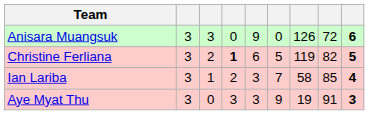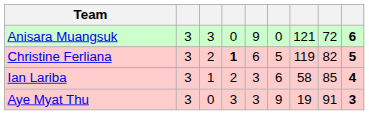 <table class="wikitable" style="text-align:center">
 <tr>
 <th width=200>Team</th>
 <th width=20></th>
 <th width=20></th>
 <th width=20></th>
 <th width=20></th>
 <th width=20></th>
 <th width=20></th>
 <th width=20></th>
 <th width=20></th>
 </tr>
 <tr bgcolor="ccffcc">
 <td style="text-align:left;"> <a href='#'>Anisara Muangsuk</a></td>
 <td>3</td>
 <td>3</td>
 <td>0</td>
 <td>9</td>
 <td>0</td>
-<td>126</td>
+<td>121</td>
 <td>72</td>
 <td><strong>6</strong></td>
 </tr>
 <tr bgcolor="ffcccc">
 <td style="text-align:left;"> <a href='#'>Christine Ferliana</a></td>
 <td>3</td>
 <td>2</td>
 <td><strong>1</strong></td>
 <td>6</td>
 <td>5</td>
 <td>119</td>
 <td>82</td>
 <td><strong>5</strong></td>
 </tr>
 <tr bgcolor="ffcccc">
 <td style="text-align:left;"> <a href='#'>Ian Lariba</a></td>
 <td>3</td>
 <td>1</td>
 <td>2</td>
 <td>3</td>
-<td>7</td>
+<td>6</td>
 <td>58</td>
 <td>85</td>
 <td><strong>4</strong></td>
 </tr>
 <tr bgcolor="ffcccc">
 <td style="text-align:left;"> <a href='#'>Aye Myat Thu</a></td>
 <td>3</td>
 <td>0</td>
 <td>3</td>
 <td>3</td>
 <td>9</td>
 <td>19</td>
 <td>91</td>
 <td><strong>3</strong></td>
 </tr>
 </table>
